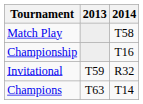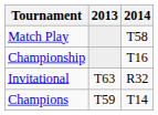 <table class="wikitable" style="text-align:center;">
 <tr>
 <th>Tournament</th>
 <th>2013</th>
 <th>2014</th>
 </tr>
 <tr>
 <td align="left"><a href='#'>Match Play</a></td>
 <td style="background:#eeeeee;"></td>
 <td>T58</td>
 </tr>
 <tr>
 <td align="left"><a href='#'>Championship</a></td>
 <td style="background:#eeeeee;"></td>
 <td>T16</td>
 </tr>
 <tr>
 <td align="left"><a href='#'>Invitational</a></td>
-<td>T59</td>
+<td>T63</td>
 <td>R32</td>
 </tr>
 <tr>
 <td align="left"><a href='#'>Champions</a></td>
-<td>T63</td>
+<td>T59</td>
 <td>T14</td>
 </tr>
 </table>
